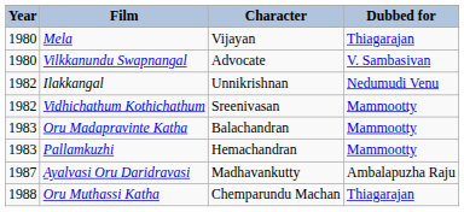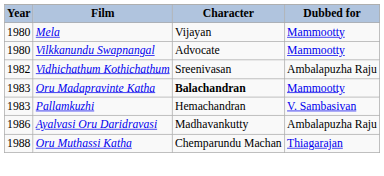 <table class="wikitable">
 <tr>
 </tr>
 <tr align="center">
 <th style="background:#B0C4DE;">Year</th>
 <th style="background:#B0C4DE;">Film</th>
 <th style="background:#B0C4DE;">Character</th>
 <th style="background:#B0C4DE;">Dubbed for</th>
 </tr>
 <tr>
 <td>1980</td>
 <td><em><a href='#'>Mela</a></em></td>
 <td>Vijayan</td>
-<td><a href='#'>Thiagarajan</a></td>
+<td><a href='#'>Mammootty</a></td>
 </tr>
 <tr>
 <td>1980</td>
 <td><em><a href='#'>Vilkkanundu Swapnangal</a></em></td>
 <td>Advocate</td>
-<td><a href='#'>V. Sambasivan</a></td>
-</tr>
-<tr>
-<td>1982</td>
-<td><em>Ilakkangal</em></td>
-<td>Unnikrishnan</td>
-<td><a href='#'>Nedumudi Venu</a></td>
+<td><a href='#'>Mammootty</a></td>
 </tr>
 <tr>
 <td>1982</td>
 <td><em><a href='#'>Vidhichathum Kothichathum</a></em></td>
 <td>Sreenivasan</td>
-<td><a href='#'>Mammootty</a></td>
+<td>Ambalapuzha Raju</td>
 </tr>
 <tr>
 <td>1983</td>
 <td><em><a href='#'>Oru Madapravinte Katha</a></em></td>
-<td>Balachandran</td>
+<td><strong>Balachandran</strong></td>
 <td><a href='#'>Mammootty</a></td>
 </tr>
 <tr>
 <td>1983</td>
 <td><em><a href='#'>Pallamkuzhi</a></em></td>
 <td>Hemachandran</td>
-<td><a href='#'>Mammootty</a></td>
+<td><a href='#'>V. Sambasivan</a></td>
 </tr>
 <tr>
-<td>1987</td>
+<td>1986</td>
 <td><em><a href='#'>Ayalvasi Oru Daridravasi</a></em></td>
 <td>Madhavankutty</td>
 <td>Ambalapuzha Raju</td>
 </tr>
 <tr>
 <td>1988</td>
 <td><em><a href='#'>Oru Muthassi Katha</a></em></td>
 <td>Chemparundu Machan</td>
 <td><a href='#'>Thiagarajan</a></td>
 </tr>
 </table>
